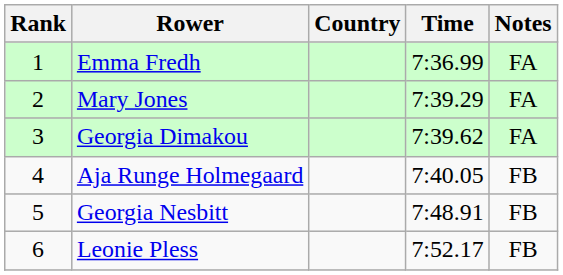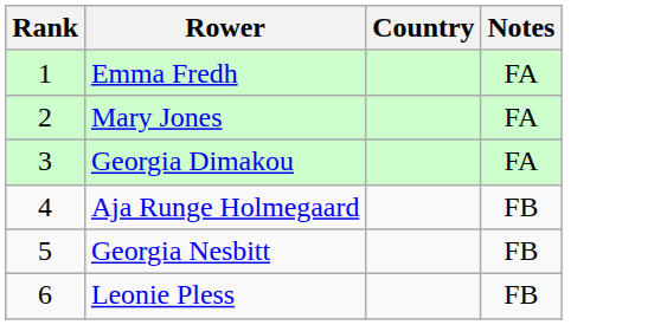 <table class="wikitable" style="text-align:center">
 <tr>
 <th>Rank</th>
 <th>Rower</th>
 <th>Country</th>
-<th>Time</th>
 <th>Notes</th>
 </tr>
 <tr bgcolor=ccffcc>
 <td>1</td>
 <td align="left"><a href='#'>Emma Fredh</a></td>
 <td align="left"></td>
-<td>7:36.99</td>
 <td>FA</td>
 </tr>
 <tr bgcolor=ccffcc>
 <td>2</td>
 <td align="left"><a href='#'>Mary Jones</a></td>
 <td align="left"></td>
-<td>7:39.29</td>
 <td>FA</td>
 </tr>
 <tr bgcolor=ccffcc>
 <td>3</td>
 <td align="left"><a href='#'>Georgia Dimakou</a></td>
 <td align="left"></td>
-<td>7:39.62</td>
 <td>FA</td>
 </tr>
 <tr>
 <td>4</td>
 <td align="left"><a href='#'>Aja Runge Holmegaard</a></td>
 <td align="left"></td>
-<td>7:40.05</td>
 <td>FB</td>
 </tr>
 <tr>
 <td>5</td>
 <td align="left"><a href='#'>Georgia Nesbitt</a></td>
 <td align="left"></td>
-<td>7:48.91</td>
 <td>FB</td>
 </tr>
 <tr>
 <td>6</td>
 <td align="left"><a href='#'>Leonie Pless</a></td>
 <td align="left"></td>
-<td>7:52.17</td>
 <td>FB</td>
 </tr>
 </table>
